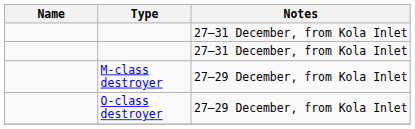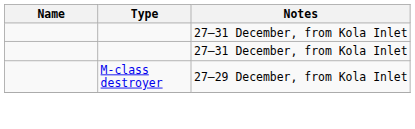 <table class="wikitable sortable">
 <tr>
 <th scope="col" width="100px">Name</th>
 <th scope="col" width="100px">Type</th>
 <th>Notes</th>
 </tr>
 <tr>
 <td align="left"></td>
 <td align="left"></td>
 <td align="left">27–31 December, from Kola Inlet</td>
 </tr>
 <tr>
 <td align="left"></td>
 <td align="left"></td>
 <td align="left">27–31 December, from Kola Inlet</td>
 </tr>
 <tr>
 <td align="left"></td>
 <td align="left"><a href='#'>M-class destroyer</a></td>
 <td align="left">27–29 December, from Kola Inlet</td>
 </tr>
 <tr>
-<td align="left"></td>
-<td align="left"><a href='#'>O-class destroyer</a></td>
-<td align="left">27–29 December, from Kola Inlet</td>
-</tr>
-<tr>
 </tr>
 </table>
